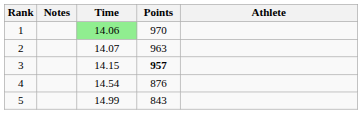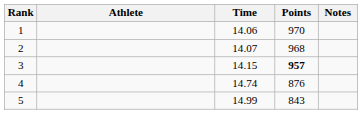 <table class="wikitable" style="text-align:center">
 <tr>
 <th width=40>Rank</th>
-<th width=50>Notes</th>
+<th width=250>Athlete</th>
 <th width=80>Time</th>
 <th width=55>Points</th>
-<th width=250>Athlete</th>
+<th width=50>Notes</th>
 </tr>
 <tr>
 <td>1</td>
+<td align=left></td>
+<td>14.06</td>
+<td>970</td>
 <td></td>
-<td style="background: lightgreen;">14.06</td>
-<td>970</td>
-<td align=left></td>
 </tr>
 <tr>
 <td>2</td>
+<td align=left></td>
+<td>14.07</td>
+<td>968</td>
 <td></td>
-<td>14.07</td>
-<td>963</td>
-<td align=left></td>
 </tr>
 <tr>
 <td>3</td>
-<td></td>
+<td align=left></td>
 <td>14.15</td>
 <td><strong>957</strong></td>
-<td align=left></td>
+<td></td>
 </tr>
 <tr>
 <td>4</td>
+<td align=left></td>
+<td>14.74</td>
+<td>876</td>
 <td></td>
-<td>14.54</td>
-<td>876</td>
-<td align=left></td>
 </tr>
 <tr>
 <td>5</td>
-<td></td>
+<td align=left></td>
 <td>14.99</td>
 <td>843</td>
-<td align=left></td>
+<td></td>
 </tr>
 </table>
